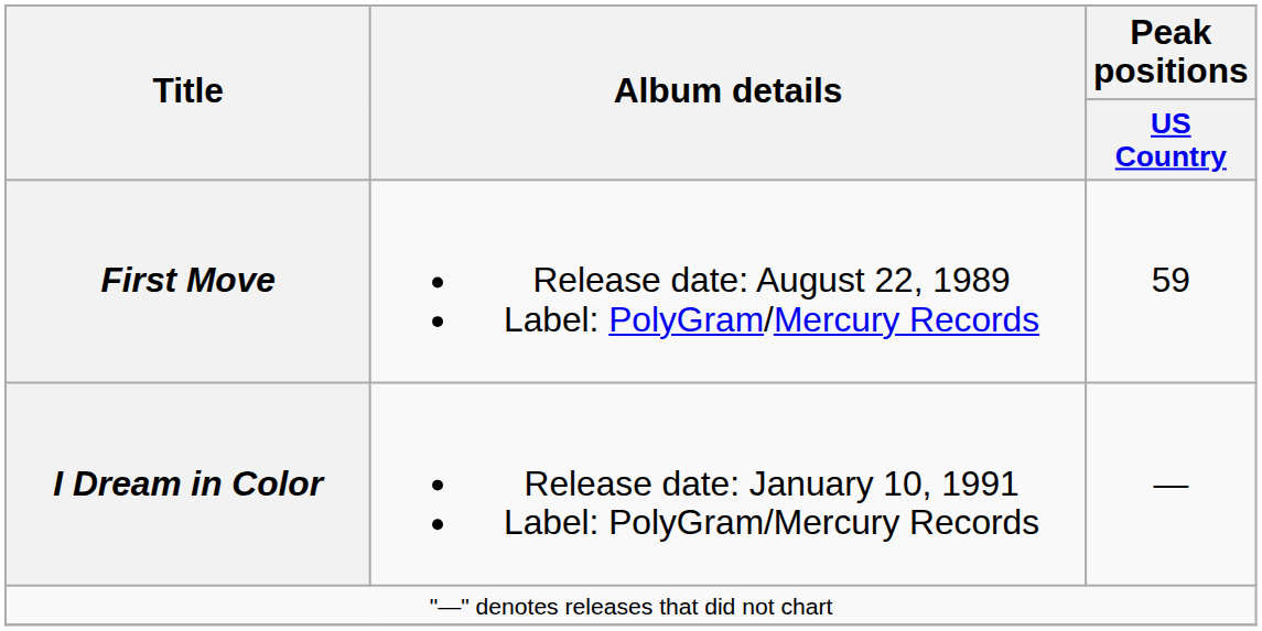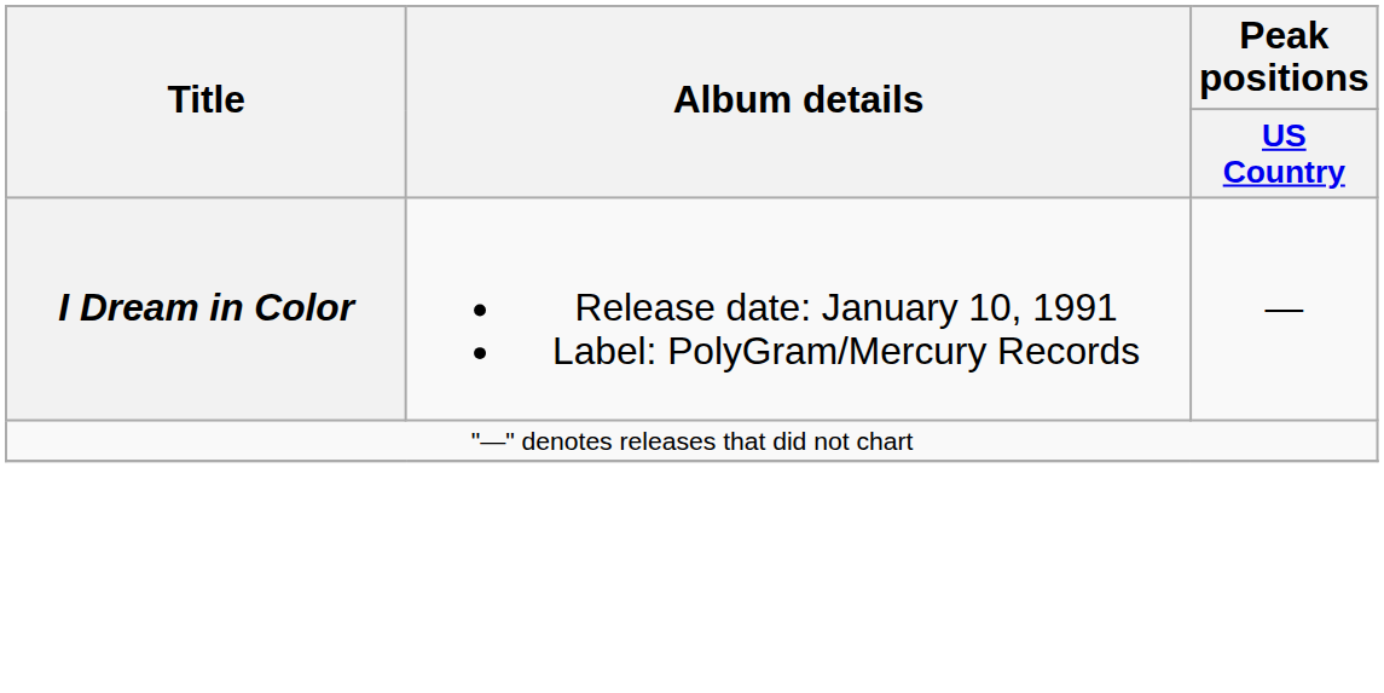 <table class="wikitable plainrowheaders" style="text-align:center;">
 <tr>
 <th rowspan="2" style="width:10em;">Title</th>
 <th rowspan="2" style="width:20em;">Album details</th>
 <th colspan="1">Peak positions</th>
 </tr>
 <tr style="font-size:smaller;">
 <th width="65"><a href='#'>US Country</a></th>
-</tr>
-<tr>
-<th scope="row"><em>First Move</em></th>
-<td><br><ul><li>Release date: August 22, 1989</li><li>Label: <a href='#'>PolyGram</a>/<a href='#'>Mercury Records</a></li></ul></td>
-<td>59</td>
 </tr>
 <tr>
 <th scope="row"><em>I Dream in Color</em></th>
 <td><br><ul><li>Release date: January 10, 1991</li><li>Label: PolyGram/Mercury Records</li></ul></td>
 <td>—</td>
 </tr>
 <tr>
 <td colspan="3" style="font-size:8pt">"—" denotes releases that did not chart</td>
 </tr>
 <tr>
 </tr>
 </table>
